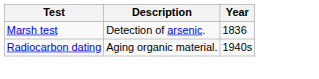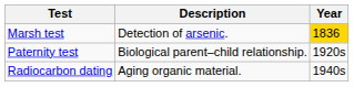 <table class="wikitable sortable">
 <tr>
 <th>Test</th>
 <th>Description</th>
 <th>Year</th>
 </tr>
 <tr>
 <td><a href='#'>Marsh test</a></td>
 <td>Detection of <a href='#'>arsenic</a>.</td>
-<td>1836</td>
+<td style="background: gold;">1836</td>
+</tr>
+<tr>
+<td><a href='#'>Paternity test</a></td>
+<td>Biological parent–child relationship.</td>
+<td>1920s</td>
 </tr>
 <tr>
 <td><a href='#'>Radiocarbon dating</a></td>
 <td>Aging organic material.</td>
 <td>1940s</td>
 </tr>
 </table>
